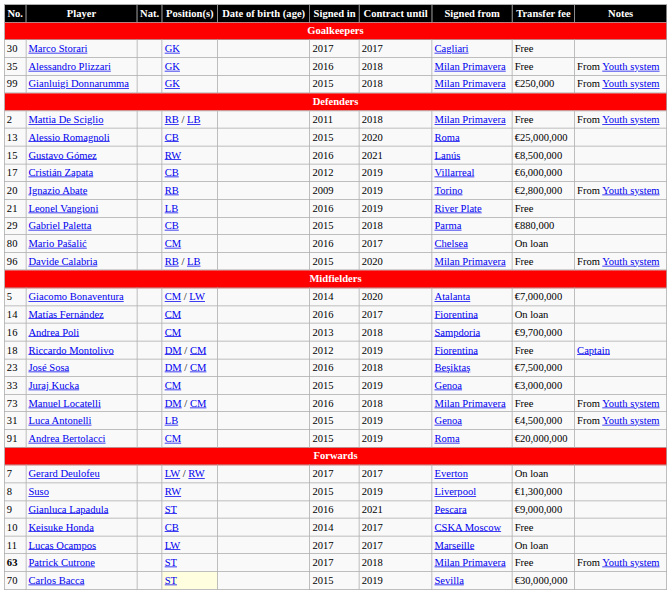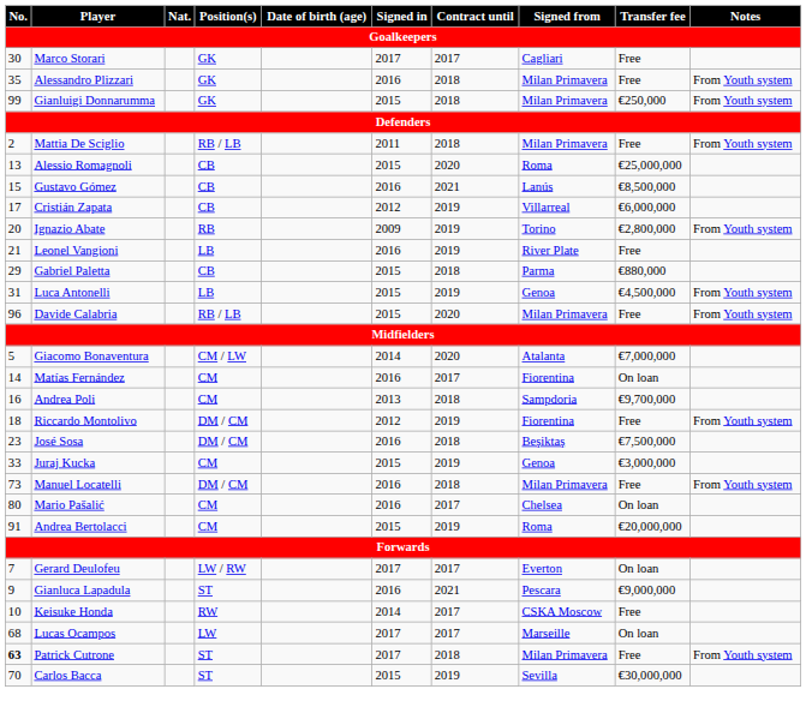 <table class="wikitable" style="text-align:left; font-size:88%; width:100%;">
 <tr>
 <th style="background:#000; color:white; text-align:center;">No.</th>
 <th style="background:#000; color:white; text-align:center;">Player</th>
 <th style="background:#000; color:white; text-align:center;">Nat.</th>
 <th style="background:#000; color:white; text-align:center;">Position(s)</th>
 <th style="background:#000; color:white; text-align:center;">Date of birth (age)</th>
 <th style="background:#000; color:white; text-align:center;">Signed in</th>
 <th style="background:#000; color:white; text-align:center;">Contract until</th>
 <th style="background:#000; color:white; text-align:center;">Signed from</th>
 <th style="background:#000; color:white; text-align:center;">Transfer fee</th>
 <th style="background:#000; color:white; text-align:center;">Notes</th>
 </tr>
 <tr>
 <th colspan="10" style="background:#f00; color:white; text-align:center;">Goalkeepers</th>
 </tr>
 <tr>
 <td>30</td>
 <td><a href='#'>Marco Storari</a></td>
 <td></td>
 <td><a href='#'>GK</a></td>
 <td></td>
 <td>2017</td>
 <td>2017</td>
 <td> <a href='#'>Cagliari</a></td>
 <td>Free</td>
 <td></td>
 </tr>
 <tr>
 <td>35</td>
 <td><a href='#'>Alessandro Plizzari</a></td>
 <td></td>
 <td><a href='#'>GK</a></td>
 <td></td>
 <td>2016</td>
 <td>2018</td>
 <td> <a href='#'>Milan Primavera</a></td>
 <td>Free</td>
 <td>From <a href='#'>Youth system</a></td>
 </tr>
 <tr>
 <td>99</td>
 <td><a href='#'>Gianluigi Donnarumma</a></td>
 <td></td>
 <td><a href='#'>GK</a></td>
 <td></td>
 <td>2015</td>
 <td>2018</td>
 <td> <a href='#'>Milan Primavera</a></td>
 <td>€250,000</td>
 <td>From <a href='#'>Youth system</a></td>
 </tr>
 <tr>
 <th colspan="10" style="background:#f00; color:white; text-align:center;">Defenders</th>
 </tr>
 <tr>
 <td>2</td>
 <td><a href='#'>Mattia De Sciglio</a></td>
 <td></td>
 <td><a href='#'>RB</a> / <a href='#'>LB</a></td>
 <td></td>
 <td>2011</td>
 <td>2018</td>
 <td> <a href='#'>Milan Primavera</a></td>
 <td>Free</td>
 <td>From <a href='#'>Youth system</a></td>
 </tr>
 <tr>
 <td>13</td>
 <td><a href='#'>Alessio Romagnoli</a></td>
 <td></td>
 <td><a href='#'>CB</a></td>
 <td></td>
 <td>2015</td>
 <td>2020</td>
 <td> <a href='#'>Roma</a></td>
 <td>€25,000,000</td>
 <td></td>
 </tr>
 <tr>
 <td>15</td>
 <td><a href='#'>Gustavo Gómez</a></td>
 <td></td>
-<td><a href='#'>RW</a></td>
+<td><a href='#'>CB</a></td>
 <td></td>
 <td>2016</td>
 <td>2021</td>
 <td> <a href='#'>Lanús</a></td>
 <td>€8,500,000</td>
 <td></td>
 </tr>
 <tr>
 <td>17</td>
 <td><a href='#'>Cristián Zapata</a></td>
 <td></td>
 <td><a href='#'>CB</a></td>
 <td></td>
 <td>2012</td>
 <td>2019</td>
 <td> <a href='#'>Villarreal</a></td>
 <td>€6,000,000</td>
 <td></td>
 </tr>
 <tr>
 <td>20</td>
 <td><a href='#'>Ignazio Abate</a></td>
 <td></td>
 <td><a href='#'>RB</a></td>
 <td></td>
 <td>2009</td>
 <td>2019</td>
 <td> <a href='#'>Torino</a></td>
 <td>€2,800,000</td>
 <td>From <a href='#'>Youth system</a></td>
 </tr>
 <tr>
 <td>21</td>
 <td><a href='#'>Leonel Vangioni</a></td>
 <td></td>
 <td><a href='#'>LB</a></td>
 <td></td>
 <td>2016</td>
 <td>2019</td>
 <td> <a href='#'>River Plate</a></td>
 <td>Free</td>
 <td></td>
 </tr>
 <tr>
 <td>29</td>
 <td><a href='#'>Gabriel Paletta</a></td>
 <td></td>
 <td><a href='#'>CB</a></td>
 <td></td>
 <td>2015</td>
 <td>2018</td>
 <td> <a href='#'>Parma</a></td>
 <td>€880,000</td>
 <td></td>
 </tr>
 <tr>
-<td>80</td>
-<td><a href='#'>Mario Pašalić</a></td>
+<td>31</td>
+<td><a href='#'>Luca Antonelli</a></td>
 <td></td>
-<td><a href='#'>CM</a></td>
+<td><a href='#'>LB</a></td>
 <td></td>
-<td>2016</td>
-<td>2017</td>
-<td> <a href='#'>Chelsea</a></td>
-<td>On loan</td>
-<td></td>
+<td>2015</td>
+<td>2019</td>
+<td> <a href='#'>Genoa</a></td>
+<td>€4,500,000</td>
+<td>From <a href='#'>Youth system</a></td>
 </tr>
 <tr>
 <td>96</td>
 <td><a href='#'>Davide Calabria</a></td>
 <td></td>
 <td><a href='#'>RB</a> / <a href='#'>LB</a></td>
 <td></td>
 <td>2015</td>
 <td>2020</td>
 <td> <a href='#'>Milan Primavera</a></td>
 <td>Free</td>
 <td>From <a href='#'>Youth system</a></td>
 </tr>
 <tr>
 <th colspan="10" style="background:#f00; color:white; text-align:center;">Midfielders</th>
 </tr>
 <tr>
 <td>5</td>
 <td><a href='#'>Giacomo Bonaventura</a></td>
 <td></td>
 <td><a href='#'>CM</a> / <a href='#'>LW</a></td>
 <td></td>
 <td>2014</td>
 <td>2020</td>
 <td> <a href='#'>Atalanta</a></td>
 <td>€7,000,000</td>
 <td></td>
 </tr>
 <tr>
 <td>14</td>
 <td><a href='#'>Matías Fernández</a></td>
 <td></td>
 <td><a href='#'>CM</a></td>
 <td></td>
 <td>2016</td>
 <td>2017</td>
 <td> <a href='#'>Fiorentina</a></td>
 <td>On loan</td>
 <td></td>
 </tr>
 <tr>
 <td>16</td>
 <td><a href='#'>Andrea Poli</a></td>
 <td></td>
 <td><a href='#'>CM</a></td>
 <td></td>
 <td>2013</td>
 <td>2018</td>
 <td> <a href='#'>Sampdoria</a></td>
 <td>€9,700,000</td>
 <td></td>
 </tr>
 <tr>
 <td>18</td>
 <td><a href='#'>Riccardo Montolivo</a></td>
 <td></td>
 <td><a href='#'>DM</a> / <a href='#'>CM</a></td>
 <td></td>
 <td>2012</td>
 <td>2019</td>
 <td> <a href='#'>Fiorentina</a></td>
 <td>Free</td>
-<td><a href='#'>Captain</a></td>
+<td>From <a href='#'>Youth system</a></td>
 </tr>
 <tr>
 <td>23</td>
 <td><a href='#'>José Sosa</a></td>
 <td></td>
 <td><a href='#'>DM</a> / <a href='#'>CM</a></td>
 <td></td>
 <td>2016</td>
 <td>2018</td>
 <td> <a href='#'>Beşiktaş</a></td>
 <td>€7,500,000</td>
 <td></td>
 </tr>
 <tr>
 <td>33</td>
 <td><a href='#'>Juraj Kucka</a></td>
 <td></td>
 <td><a href='#'>CM</a></td>
 <td></td>
 <td>2015</td>
 <td>2019</td>
 <td> <a href='#'>Genoa</a></td>
 <td>€3,000,000</td>
 <td></td>
 </tr>
 <tr>
 <td>73</td>
 <td><a href='#'>Manuel Locatelli</a></td>
 <td></td>
 <td><a href='#'>DM</a> / <a href='#'>CM</a></td>
 <td></td>
 <td>2016</td>
 <td>2018</td>
 <td> <a href='#'>Milan Primavera</a></td>
 <td>Free</td>
 <td>From <a href='#'>Youth system</a></td>
 </tr>
 <tr>
-<td>31</td>
-<td><a href='#'>Luca Antonelli</a></td>
+<td>80</td>
+<td><a href='#'>Mario Pašalić</a></td>
 <td></td>
-<td><a href='#'>LB</a></td>
+<td><a href='#'>CM</a></td>
 <td></td>
-<td>2015</td>
-<td>2019</td>
-<td> <a href='#'>Genoa</a></td>
-<td>€4,500,000</td>
-<td>From <a href='#'>Youth system</a></td>
+<td>2016</td>
+<td>2017</td>
+<td> <a href='#'>Chelsea</a></td>
+<td>On loan</td>
+<td></td>
 </tr>
 <tr>
 <td>91</td>
 <td><a href='#'>Andrea Bertolacci</a></td>
 <td></td>
 <td><a href='#'>CM</a></td>
 <td></td>
 <td>2015</td>
 <td>2019</td>
 <td> <a href='#'>Roma</a></td>
 <td>€20,000,000</td>
 <td></td>
 </tr>
 <tr>
 <th colspan="10" style="background:#f00; color:white; text-align:center;">Forwards</th>
 </tr>
 <tr>
 <td>7</td>
 <td><a href='#'>Gerard Deulofeu</a></td>
 <td></td>
 <td><a href='#'>LW</a> / <a href='#'>RW</a></td>
 <td></td>
 <td>2017</td>
 <td>2017</td>
 <td> <a href='#'>Everton</a></td>
 <td>On loan</td>
 <td></td>
 </tr>
 <tr>
-<td>8</td>
-<td><a href='#'>Suso</a></td>
-<td></td>
-<td><a href='#'>RW</a></td>
-<td></td>
-<td>2015</td>
-<td>2019</td>
-<td> <a href='#'>Liverpool</a></td>
-<td>€1,300,000</td>
-<td></td>
-</tr>
-<tr>
 <td>9</td>
 <td><a href='#'>Gianluca Lapadula</a></td>
 <td></td>
 <td><a href='#'>ST</a></td>
 <td></td>
 <td>2016</td>
 <td>2021</td>
 <td> <a href='#'>Pescara</a></td>
 <td>€9,000,000</td>
 <td></td>
 </tr>
 <tr>
 <td>10</td>
 <td><a href='#'>Keisuke Honda</a></td>
 <td></td>
-<td><a href='#'>CB</a></td>
+<td><a href='#'>RW</a></td>
 <td></td>
 <td>2014</td>
 <td>2017</td>
 <td> <a href='#'>CSKA Moscow</a></td>
 <td>Free</td>
 <td></td>
 </tr>
 <tr>
-<td>11</td>
+<td>68</td>
 <td><a href='#'>Lucas Ocampos</a></td>
 <td></td>
 <td><a href='#'>LW</a></td>
 <td></td>
 <td>2017</td>
 <td>2017</td>
 <td> <a href='#'>Marseille</a></td>
 <td>On loan</td>
 <td></td>
 </tr>
 <tr>
 <td><strong>63</strong></td>
 <td><a href='#'>Patrick Cutrone</a></td>
 <td></td>
 <td><a href='#'>ST</a></td>
 <td></td>
 <td>2017</td>
 <td>2018</td>
 <td> <a href='#'>Milan Primavera</a></td>
 <td>Free</td>
 <td>From <a href='#'>Youth system</a></td>
 </tr>
 <tr>
 <td>70</td>
 <td><a href='#'>Carlos Bacca</a></td>
 <td></td>
-<td style="background: lightyellow;"><a href='#'>ST</a></td>
+<td><a href='#'>ST</a></td>
 <td></td>
 <td>2015</td>
 <td>2019</td>
 <td> <a href='#'>Sevilla</a></td>
 <td>€30,000,000</td>
 <td></td>
 </tr>
 </table>
